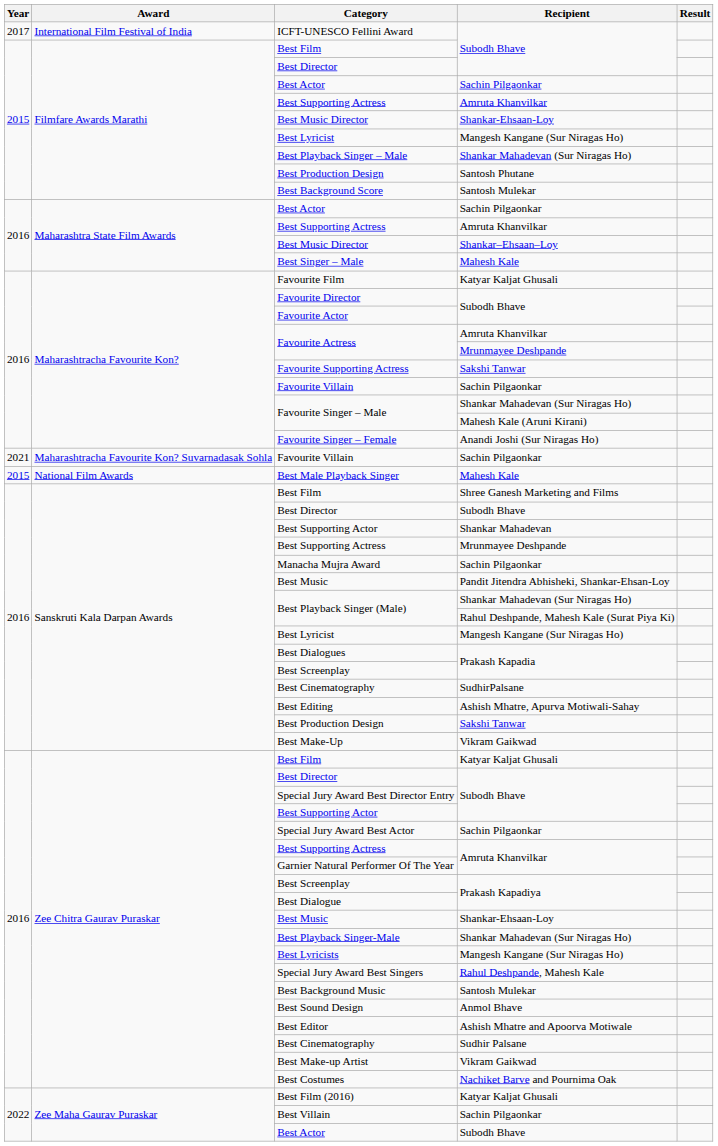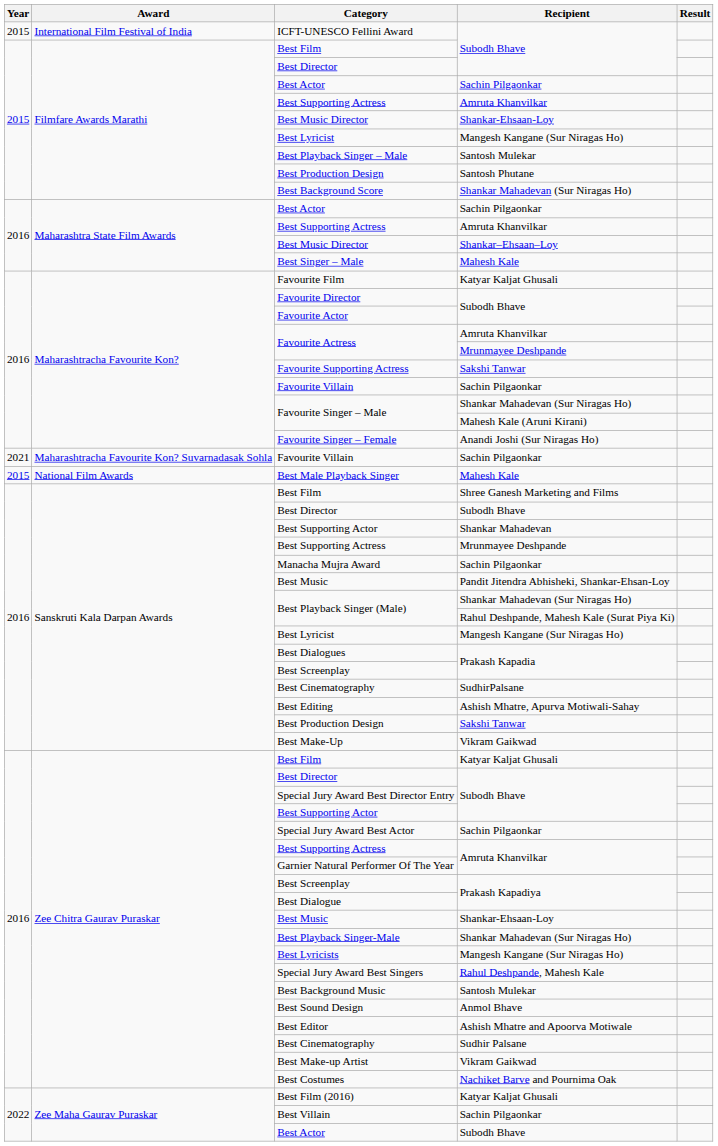 <table class="wikitable sortable">
 <tr>
 <th>Year</th>
 <th>Award</th>
 <th>Category</th>
 <th>Recipient</th>
 <th>Result</th>
 </tr>
 <tr>
-<td rowspan="1">2017</td>
+<td rowspan="1">2015</td>
 <td><a href='#'>International Film Festival of India</a></td>
 <td>ICFT-UNESCO Fellini Award</td>
 <td rowspan="3"><a href='#'>Subodh Bhave</a></td>
 <td></td>
 </tr>
 <tr>
 <td rowspan="9"><a href='#'>2015</a></td>
 <td rowspan="9"><a href='#'>Filmfare Awards Marathi</a></td>
 <td><a href='#'>Best Film</a></td>
 <td></td>
 </tr>
 <tr>
 <td><a href='#'>Best Director</a></td>
 <td></td>
 </tr>
 <tr>
 <td><a href='#'>Best Actor</a></td>
 <td><a href='#'>Sachin Pilgaonkar</a></td>
 <td></td>
 </tr>
 <tr>
 <td><a href='#'>Best Supporting Actress</a></td>
 <td><a href='#'>Amruta Khanvilkar</a></td>
 <td></td>
 </tr>
 <tr>
 <td><a href='#'>Best Music Director</a></td>
 <td><a href='#'>Shankar-Ehsaan-Loy</a></td>
 <td></td>
 </tr>
 <tr>
 <td><a href='#'>Best Lyricist</a></td>
 <td>Mangesh Kangane (Sur Niragas Ho)</td>
 <td></td>
 </tr>
 <tr>
 <td><a href='#'>Best Playback Singer – Male</a></td>
-<td><a href='#'>Shankar Mahadevan</a> (Sur Niragas Ho)</td>
+<td>Santosh Mulekar</td>
 <td></td>
 </tr>
 <tr>
 <td><a href='#'>Best Production Design</a></td>
 <td>Santosh Phutane</td>
 <td></td>
 </tr>
 <tr>
 <td><a href='#'>Best Background Score</a></td>
-<td>Santosh Mulekar</td>
+<td><a href='#'>Shankar Mahadevan</a> (Sur Niragas Ho)</td>
 <td></td>
 </tr>
 <tr>
 <td rowspan="4">2016</td>
 <td rowspan="4"><a href='#'>Maharashtra State Film Awards</a></td>
 <td><a href='#'>Best Actor</a></td>
 <td>Sachin Pilgaonkar</td>
 <td></td>
 </tr>
 <tr>
 <td><a href='#'>Best Supporting Actress</a></td>
 <td>Amruta Khanvilkar</td>
 <td></td>
 </tr>
 <tr>
 <td><a href='#'>Best Music Director</a></td>
 <td><a href='#'>Shankar–Ehsaan–Loy</a></td>
 <td></td>
 </tr>
 <tr>
 <td><a href='#'>Best Singer – Male</a></td>
 <td><a href='#'>Mahesh Kale</a></td>
 <td></td>
 </tr>
 <tr>
 <td rowspan="10">2016</td>
 <td rowspan="10"><a href='#'>Maharashtracha Favourite Kon?</a></td>
 <td>Favourite Film</td>
 <td>Katyar Kaljat Ghusali</td>
 <td></td>
 </tr>
 <tr>
 <td><a href='#'>Favourite Director</a></td>
 <td rowspan="2">Subodh Bhave</td>
 <td></td>
 </tr>
 <tr>
 <td><a href='#'>Favourite Actor</a></td>
 <td></td>
 </tr>
 <tr>
 <td rowspan="2"><a href='#'>Favourite Actress</a></td>
 <td>Amruta Khanvilkar</td>
 <td></td>
 </tr>
 <tr>
 <td><a href='#'>Mrunmayee Deshpande</a></td>
 <td></td>
 </tr>
 <tr>
 <td><a href='#'>Favourite Supporting Actress</a></td>
 <td><a href='#'>Sakshi Tanwar</a></td>
 <td></td>
 </tr>
 <tr>
 <td><a href='#'>Favourite Villain</a></td>
 <td>Sachin Pilgaonkar</td>
 <td></td>
 </tr>
 <tr>
 <td rowspan="2">Favourite Singer – Male</td>
 <td>Shankar Mahadevan (Sur Niragas Ho)</td>
 <td></td>
 </tr>
 <tr>
 <td>Mahesh Kale (Aruni Kirani)</td>
 <td></td>
 </tr>
 <tr>
 <td><a href='#'>Favourite Singer – Female</a></td>
 <td>Anandi Joshi (Sur Niragas Ho)</td>
 <td></td>
 </tr>
 <tr>
 <td>2021</td>
 <td><a href='#'>Maharashtracha Favourite Kon? Suvarnadasak Sohla</a></td>
 <td>Favourite Villain</td>
 <td>Sachin Pilgaonkar</td>
 <td></td>
 </tr>
 <tr>
 <td rowspan="1"><a href='#'>2015</a></td>
 <td><a href='#'>National Film Awards</a></td>
 <td><a href='#'>Best Male Playback Singer</a></td>
 <td><a href='#'>Mahesh Kale</a></td>
 <td></td>
 </tr>
 <tr>
 <td rowspan="15">2016</td>
 <td rowspan="15">Sanskruti Kala Darpan Awards</td>
 <td>Best Film</td>
 <td>Shree Ganesh Marketing and Films</td>
 <td></td>
 </tr>
 <tr>
 <td>Best Director</td>
 <td>Subodh Bhave</td>
 <td></td>
 </tr>
 <tr>
 <td>Best Supporting Actor</td>
 <td>Shankar Mahadevan</td>
 <td></td>
 </tr>
 <tr>
 <td>Best Supporting Actress</td>
 <td>Mrunmayee Deshpande</td>
 <td></td>
 </tr>
 <tr>
 <td>Manacha Mujra Award</td>
 <td>Sachin Pilgaonkar</td>
 <td></td>
 </tr>
 <tr>
 <td>Best Music</td>
 <td>Pandit Jitendra Abhisheki, Shankar-Ehsan-Loy</td>
 <td></td>
 </tr>
 <tr>
 <td rowspan="2">Best Playback Singer (Male)</td>
 <td>Shankar Mahadevan (Sur Niragas Ho)</td>
 <td></td>
 </tr>
 <tr>
 <td>Rahul Deshpande, Mahesh Kale (Surat Piya Ki)</td>
 <td></td>
 </tr>
 <tr>
 <td>Best Lyricist</td>
 <td>Mangesh Kangane (Sur Niragas Ho)</td>
 <td></td>
 </tr>
 <tr>
 <td>Best Dialogues</td>
 <td rowspan="2">Prakash Kapadia</td>
 <td></td>
 </tr>
 <tr>
 <td>Best Screenplay</td>
 <td></td>
 </tr>
 <tr>
 <td>Best Cinematography</td>
 <td>SudhirPalsane</td>
 <td></td>
 </tr>
 <tr>
 <td>Best Editing</td>
 <td>Ashish Mhatre, Apurva Motiwali-Sahay</td>
 <td></td>
 </tr>
 <tr>
 <td>Best Production Design</td>
 <td><a href='#'>Sakshi Tanwar</a></td>
 <td></td>
 </tr>
 <tr>
 <td>Best Make-Up</td>
 <td>Vikram Gaikwad</td>
 <td></td>
 </tr>
 <tr>
 <td rowspan="19">2016</td>
 <td rowspan="19"><a href='#'>Zee Chitra Gaurav Puraskar</a></td>
 <td><a href='#'>Best Film</a></td>
 <td>Katyar Kaljat Ghusali</td>
 <td></td>
 </tr>
 <tr>
 <td><a href='#'>Best Director</a></td>
 <td rowspan="3">Subodh Bhave</td>
 <td></td>
 </tr>
 <tr>
 <td>Special Jury Award Best Director Entry</td>
 <td></td>
 </tr>
 <tr>
 <td><a href='#'>Best Supporting Actor</a></td>
 <td></td>
 </tr>
 <tr>
 <td>Special Jury Award Best Actor</td>
 <td>Sachin Pilgaonkar</td>
 <td></td>
 </tr>
 <tr>
 <td><a href='#'>Best Supporting Actress</a></td>
 <td rowspan="2">Amruta Khanvilkar</td>
 <td></td>
 </tr>
 <tr>
 <td>Garnier Natural Performer Of The Year</td>
 <td></td>
 </tr>
 <tr>
 <td>Best Screenplay</td>
 <td rowspan="2">Prakash Kapadiya</td>
 <td></td>
 </tr>
 <tr>
 <td>Best Dialogue</td>
 <td></td>
 </tr>
 <tr>
 <td><a href='#'>Best Music</a></td>
 <td>Shankar-Ehsaan-Loy</td>
 <td></td>
 </tr>
 <tr>
 <td><a href='#'>Best Playback Singer-Male</a></td>
 <td>Shankar Mahadevan (Sur Niragas Ho)</td>
 <td></td>
 </tr>
 <tr>
 <td><a href='#'>Best Lyricists</a></td>
 <td>Mangesh Kangane (Sur Niragas Ho)</td>
 <td></td>
 </tr>
 <tr>
 <td>Special Jury Award Best Singers</td>
 <td><a href='#'>Rahul Deshpande</a>, Mahesh Kale</td>
 <td></td>
 </tr>
 <tr>
 <td>Best Background Music</td>
 <td>Santosh Mulekar</td>
 <td></td>
 </tr>
 <tr>
 <td>Best Sound Design</td>
 <td>Anmol Bhave</td>
 <td></td>
 </tr>
 <tr>
 <td>Best Editor</td>
 <td>Ashish Mhatre and Apoorva Motiwale</td>
 <td></td>
 </tr>
 <tr>
 <td>Best Cinematography</td>
 <td>Sudhir Palsane</td>
 <td></td>
 </tr>
 <tr>
 <td>Best Make-up Artist</td>
 <td>Vikram Gaikwad</td>
 <td></td>
 </tr>
 <tr>
 <td>Best Costumes</td>
 <td><a href='#'>Nachiket Barve</a> and Pournima Oak</td>
 <td></td>
 </tr>
 <tr>
 <td rowspan="3">2022</td>
 <td rowspan="3"><a href='#'>Zee Maha Gaurav Puraskar</a></td>
 <td>Best Film (2016)</td>
 <td>Katyar Kaljat Ghusali</td>
 <td></td>
 </tr>
 <tr>
 <td>Best Villain</td>
 <td>Sachin Pilgaonkar</td>
 <td></td>
 </tr>
 <tr>
 <td><a href='#'>Best Actor</a></td>
 <td>Subodh Bhave</td>
 <td></td>
 </tr>
 </table>
